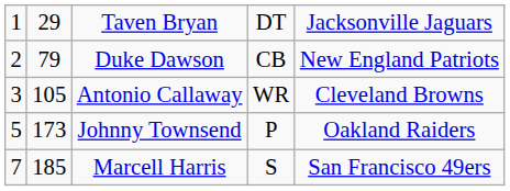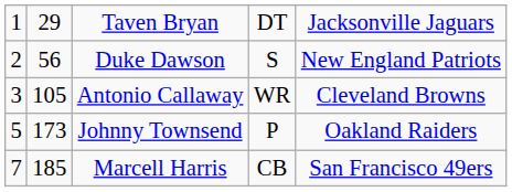 <table class="wikitable" style="text-align:center">
 <tr>
 <td>1</td>
 <td>29</td>
 <td><a href='#'>Taven Bryan</a></td>
 <td>DT</td>
 <td><a href='#'>Jacksonville Jaguars</a></td>
 </tr>
 <tr>
 <td>2</td>
-<td>79</td>
+<td>56</td>
 <td><a href='#'>Duke Dawson</a></td>
-<td>CB</td>
+<td>S</td>
 <td><a href='#'>New England Patriots</a></td>
 </tr>
 <tr>
 <td>3</td>
 <td>105</td>
 <td><a href='#'>Antonio Callaway</a></td>
 <td>WR</td>
 <td><a href='#'>Cleveland Browns</a></td>
 </tr>
 <tr>
 <td>5</td>
 <td>173</td>
 <td><a href='#'>Johnny Townsend</a></td>
 <td>P</td>
 <td><a href='#'>Oakland Raiders</a></td>
 </tr>
 <tr>
 <td>7</td>
 <td>185</td>
 <td><a href='#'>Marcell Harris</a></td>
-<td>S</td>
+<td>CB</td>
 <td><a href='#'>San Francisco 49ers</a></td>
 </tr>
 </table>
